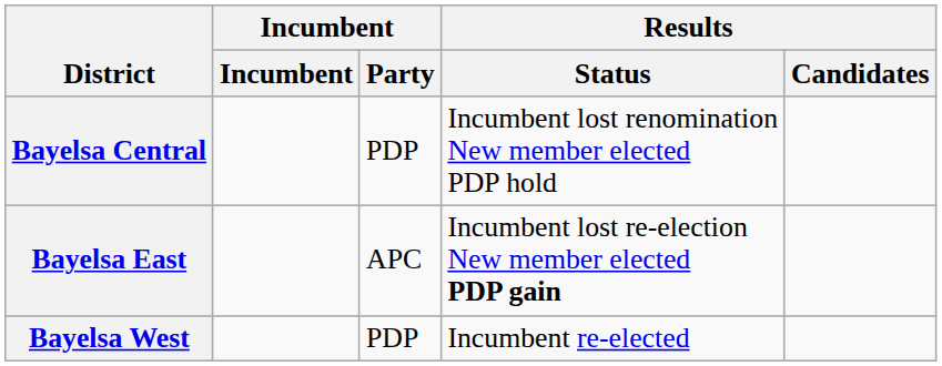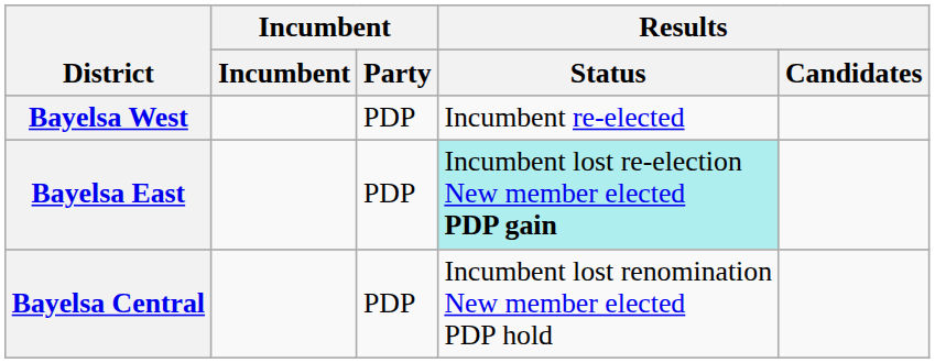 <table class="wikitable sortable">
 <tr valign=bottom>
 <th rowspan=2>District</th>
 <th colspan=2>Incumbent</th>
 <th colspan=2>Results</th>
 </tr>
 <tr valign=bottom>
 <th>Incumbent</th>
 <th>Party</th>
 <th>Status</th>
 <th>Candidates</th>
 </tr>
 <tr>
+<th><a href='#'>Bayelsa West</a></th>
+<td></td>
+<td>PDP</td>
+<td>Incumbent <a href='#'>re-elected</a></td>
+<td nowrap></td>
+</tr>
+<tr>
+<th><a href='#'>Bayelsa East</a></th>
+<td></td>
+<td>PDP</td>
+<td style="background: paleturquoise;">Incumbent lost re-election<br><a href='#'>New member elected</a><br><strong>PDP gain</strong></td>
+<td nowrap></td>
+</tr>
+<tr>
 <th><a href='#'>Bayelsa Central</a></th>
 <td></td>
 <td>PDP</td>
 <td>Incumbent lost renomination<br><a href='#'>New member elected</a><br>PDP hold</td>
 <td nowrap></td>
 </tr>
-<tr>
-<th><a href='#'>Bayelsa East</a></th>
-<td></td>
-<td>APC</td>
-<td>Incumbent lost re-election<br><a href='#'>New member elected</a><br><strong>PDP gain</strong></td>
-<td nowrap></td>
-</tr>
-<tr>
-<th><a href='#'>Bayelsa West</a></th>
-<td></td>
-<td>PDP</td>
-<td>Incumbent <a href='#'>re-elected</a></td>
-<td nowrap></td>
-</tr>
 </table>
